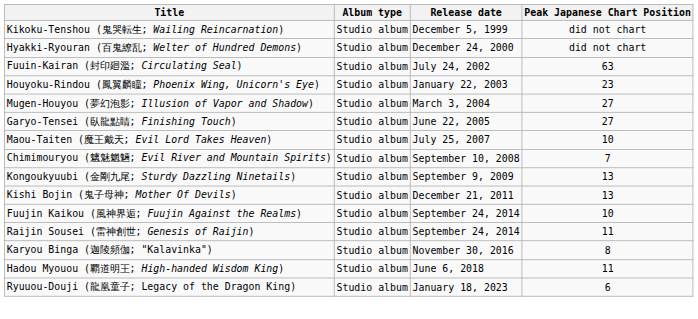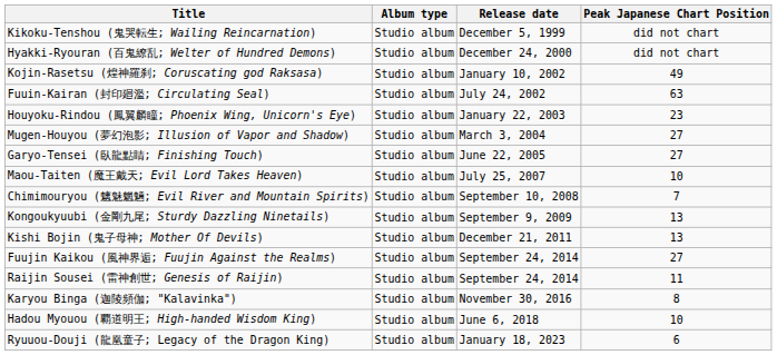 <table class="wikitable">
 <tr>
 <th>Title</th>
 <th>Album type</th>
 <th>Release date</th>
 <th>Peak Japanese Chart Position</th>
 </tr>
 <tr>
 <td>Kikoku-Tenshou (鬼哭転生; <em>Wailing Reincarnation</em>)</td>
 <td>Studio album</td>
 <td>December 5, 1999</td>
 <td align="center">did not chart</td>
 </tr>
 <tr>
 <td>Hyakki-Ryouran (百鬼繚乱; <em>Welter of Hundred Demons</em>)</td>
 <td>Studio album</td>
 <td>December 24, 2000</td>
 <td align="center">did not chart</td>
+</tr>
+<tr>
+<td>Kojin-Rasetsu (煌神羅刹; <em>Coruscating god Raksasa</em>)</td>
+<td>Studio album</td>
+<td>January 10, 2002</td>
+<td align="center">49</td>
 </tr>
 <tr>
 <td>Fuuin-Kairan (封印廻濫; <em>Circulating Seal</em>)</td>
 <td>Studio album</td>
 <td>July 24, 2002</td>
 <td align="center">63</td>
 </tr>
 <tr>
 <td>Houyoku-Rindou (鳳翼麟瞳; <em>Phoenix Wing, Unicorn's Eye</em>)</td>
 <td>Studio album</td>
 <td>January 22, 2003</td>
 <td align="center">23</td>
 </tr>
 <tr>
 <td>Mugen-Houyou (夢幻泡影; <em>Illusion of Vapor and Shadow</em>)</td>
 <td>Studio album</td>
 <td>March 3, 2004</td>
 <td align="center">27</td>
 </tr>
 <tr>
 <td>Garyo-Tensei (臥龍點睛; <em>Finishing Touch</em>)</td>
 <td>Studio album</td>
 <td>June 22, 2005</td>
 <td align="center">27</td>
 </tr>
 <tr>
 <td>Maou-Taiten (魔王戴天; <em>Evil Lord Takes Heaven</em>)</td>
 <td>Studio album</td>
 <td>July 25, 2007</td>
 <td align="center">10</td>
 </tr>
 <tr>
 <td>Chimimouryou (魑魅魍魎; <em>Evil River and Mountain Spirits</em>)</td>
 <td>Studio album</td>
 <td>September 10, 2008</td>
 <td align="center">7</td>
 </tr>
 <tr>
 <td>Kongoukyuubi (金剛九尾; <em>Sturdy Dazzling Ninetails</em>)</td>
 <td>Studio album</td>
 <td>September 9, 2009</td>
 <td align="center">13</td>
 </tr>
 <tr>
 <td>Kishi Bojin (鬼子母神; <em>Mother Of Devils</em>)</td>
 <td>Studio album</td>
 <td>December 21, 2011</td>
 <td align="center">13</td>
 </tr>
 <tr>
 <td>Fuujin Kaikou (風神界逅; <em>Fuujin Against the Realms</em>)</td>
 <td>Studio album</td>
 <td>September 24, 2014</td>
-<td align="center">10</td>
+<td align="center">27</td>
 </tr>
 <tr>
 <td>Raijin Sousei (雷神創世; <em>Genesis of Raijin</em>)</td>
 <td>Studio album</td>
 <td>September 24, 2014</td>
 <td align="center">11</td>
 </tr>
 <tr>
 <td>Karyou Binga (迦陵頻伽; "Kalavinka")</td>
 <td>Studio album</td>
 <td>November 30, 2016</td>
 <td align="center">8</td>
 </tr>
 <tr>
 <td>Hadou Myouou (覇道明王; <em>High-handed Wisdom King</em>)</td>
 <td>Studio album</td>
 <td>June 6, 2018</td>
-<td align="center">11</td>
+<td align="center">10</td>
 </tr>
 <tr>
 <td>Ryuuou-Douji (龍凰童子; Legacy of the Dragon King)</td>
 <td>Studio album</td>
 <td>January 18, 2023</td>
 <td align="center">6</td>
 </tr>
 </table>
